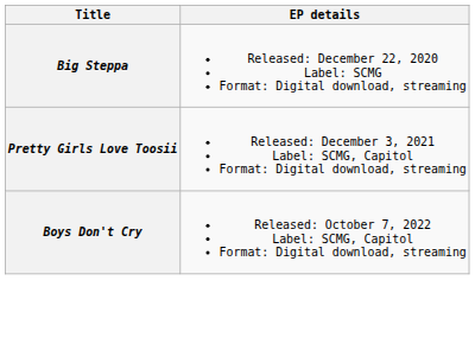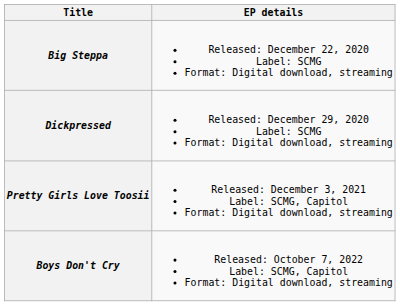 <table class="wikitable plainrowheaders" style="text-align:center;">
 <tr>
 <th scope="col">Title</th>
 <th scope="col">EP details</th>
 </tr>
 <tr>
 <th scope="row"><em>Big Steppa</em></th>
 <td><br><ul><li>Released: December 22, 2020</li><li>Label: SCMG</li><li>Format: Digital download, streaming</li></ul></td>
 </tr>
 <tr>
+<th scope="row"><em>Dickpressed</em></th>
+<td><br><ul><li>Released: December 29, 2020</li><li>Label: SCMG</li><li>Format: Digital download, streaming</li></ul></td>
+</tr>
+<tr>
 <th scope="row"><em>Pretty Girls Love Toosii</em></th>
 <td><br><ul><li>Released: December 3, 2021</li><li>Label: SCMG, Capitol</li><li>Format: Digital download, streaming</li></ul></td>
 </tr>
 <tr>
 <th scope="row"><em>Boys Don't Cry</em></th>
 <td><br><ul><li>Released: October 7, 2022</li><li>Label: SCMG, Capitol</li><li>Format: Digital download, streaming</li></ul></td>
 </tr>
 </table>
